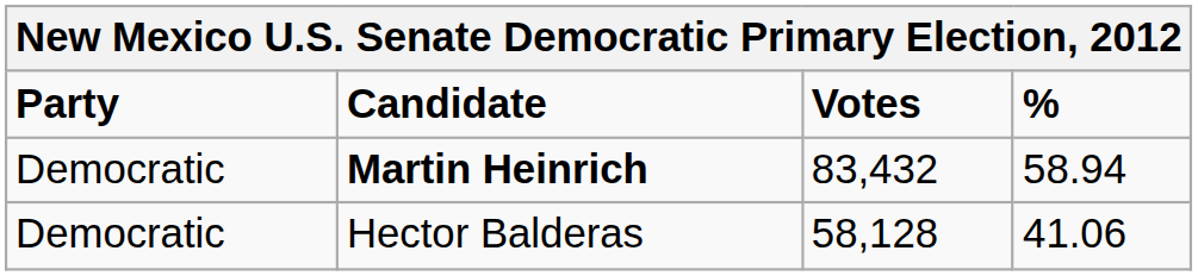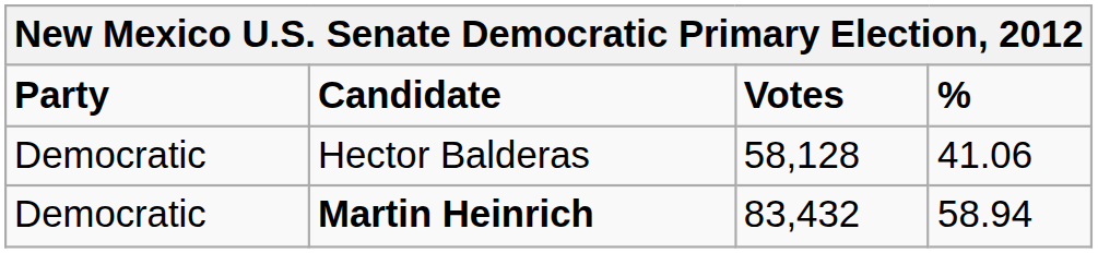 <table class="wikitable">
 <tr>
 <th colspan="4">New Mexico U.S. Senate Democratic Primary Election, 2012</th>
 </tr>
 <tr>
 <td><strong>Party</strong></td>
 <td><strong>Candidate</strong></td>
 <td><strong>Votes</strong></td>
 <td><strong>%</strong></td>
 </tr>
 <tr>
 <td>Democratic</td>
+<td>Hector Balderas</td>
+<td>58,128</td>
+<td>41.06</td>
+</tr>
+<tr>
+<td>Democratic</td>
 <td><strong>Martin Heinrich</strong></td>
 <td>83,432</td>
 <td>58.94</td>
 </tr>
-<tr>
-<td>Democratic</td>
-<td>Hector Balderas</td>
-<td>58,128</td>
-<td>41.06</td>
-</tr>
 </table>
